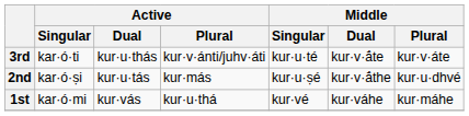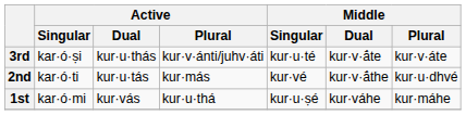 <table class="wikitable" border="1">
 <tr>
 <th rowspan="2"></th>
 <th colspan="3">Active</th>
 <th colspan="3">Middle</th>
 </tr>
 <tr>
 <th>Singular</th>
 <th>Dual</th>
 <th>Plural</th>
 <th>Singular</th>
 <th>Dual</th>
 <th>Plural</th>
 </tr>
 <tr>
 <th>3rd</th>
-<td>kar·ó·ti</td>
+<td>kar·ó·ṣi</td>
 <td>kur·u·thás</td>
 <td>kur·v·ánti/juhv·áti</td>
 <td>kur·u·té</td>
 <td>kur·v·ā́te</td>
 <td>kur·v·áte</td>
 </tr>
 <tr>
 <th>2nd</th>
-<td>kar·ó·ṣi</td>
+<td>kar·ó·ti</td>
 <td>kur·u·tás</td>
 <td>kur·más</td>
-<td>kur·u·ṣé</td>
+<td>kur·vé</td>
 <td>kur·v·ā́the</td>
 <td>kur·u·dhvé</td>
 </tr>
 <tr>
 <th>1st</th>
 <td>kar·ó·mi</td>
 <td>kur·vás</td>
 <td>kur·u·thá</td>
-<td>kur·vé</td>
+<td>kur·u·ṣé</td>
 <td>kur·váhe</td>
 <td>kur·máhe</td>
 </tr>
 <tr>
 </tr>
 </table>
